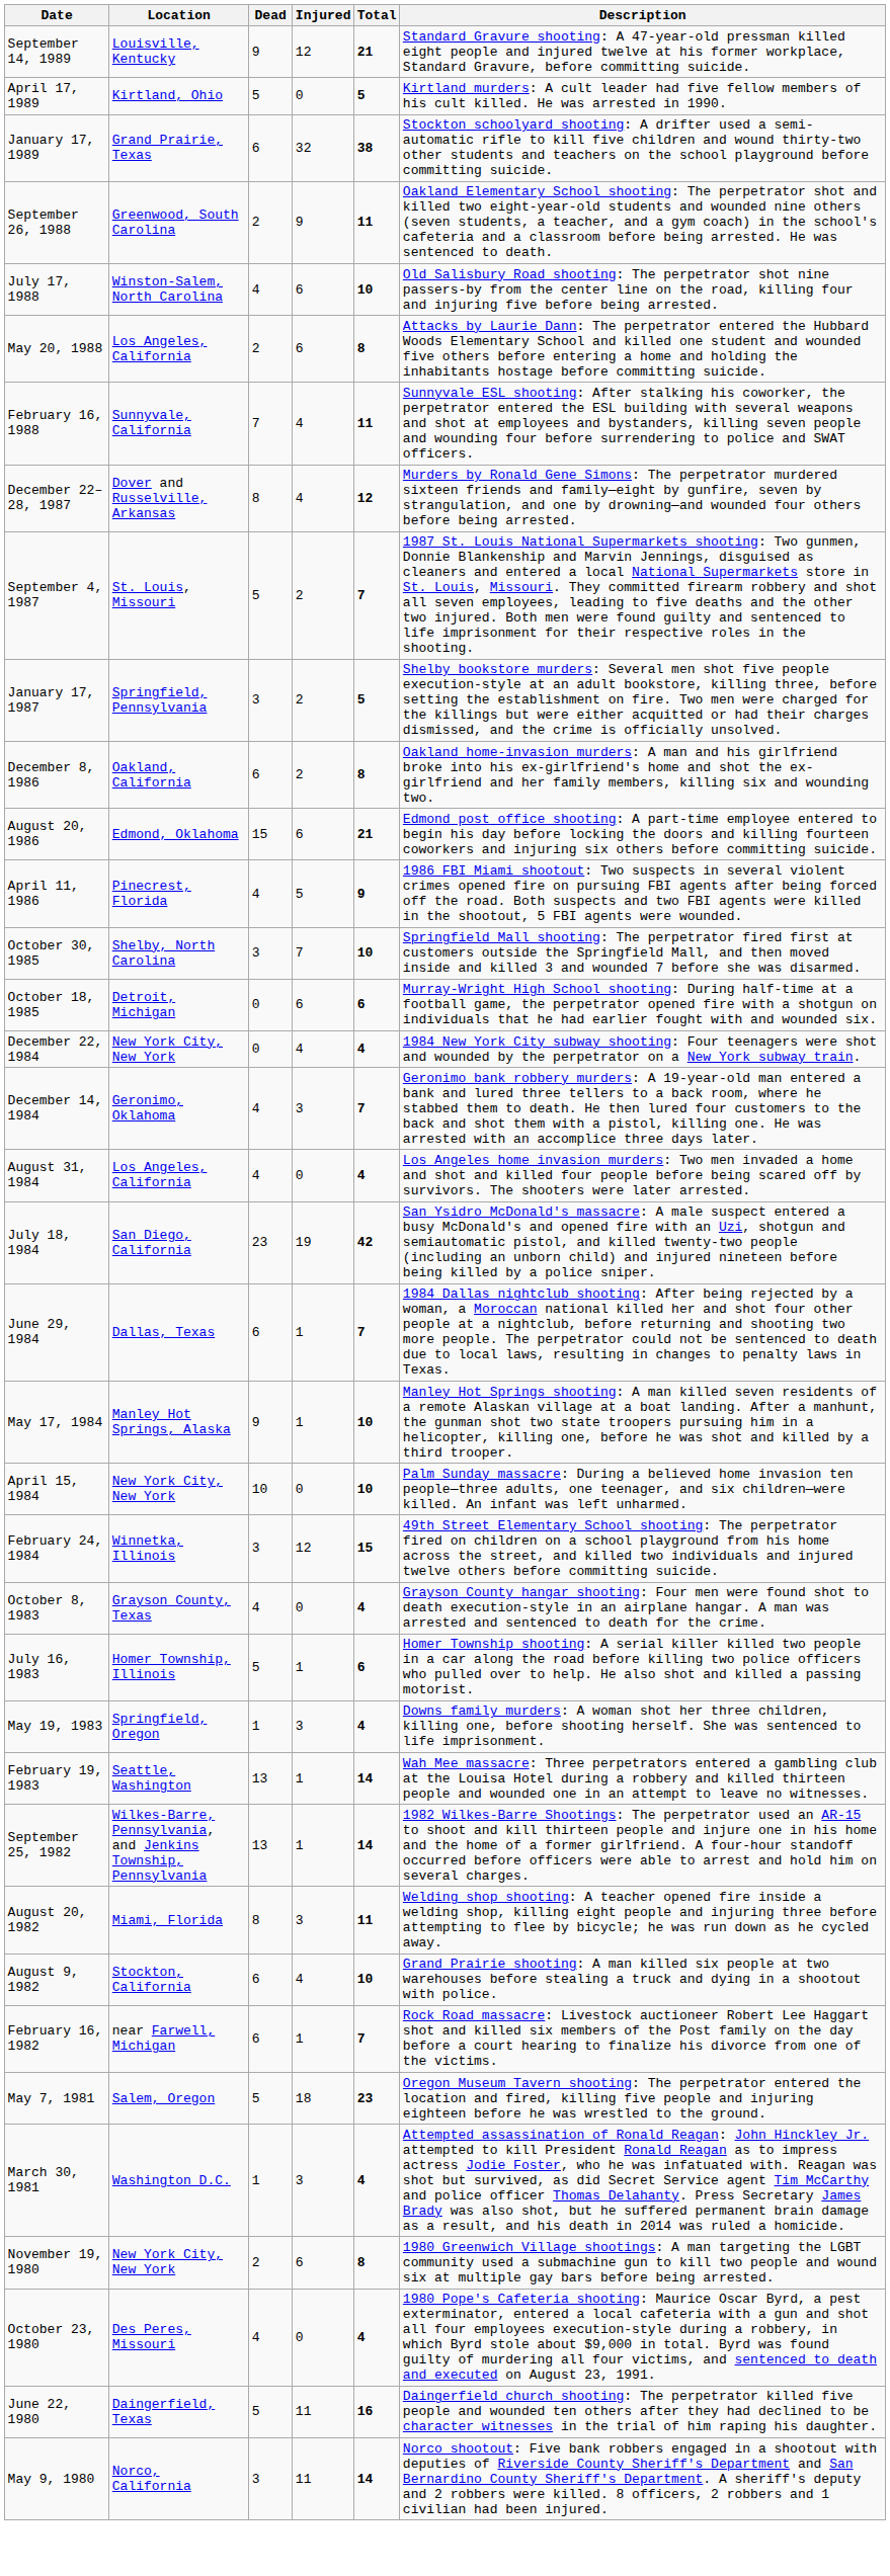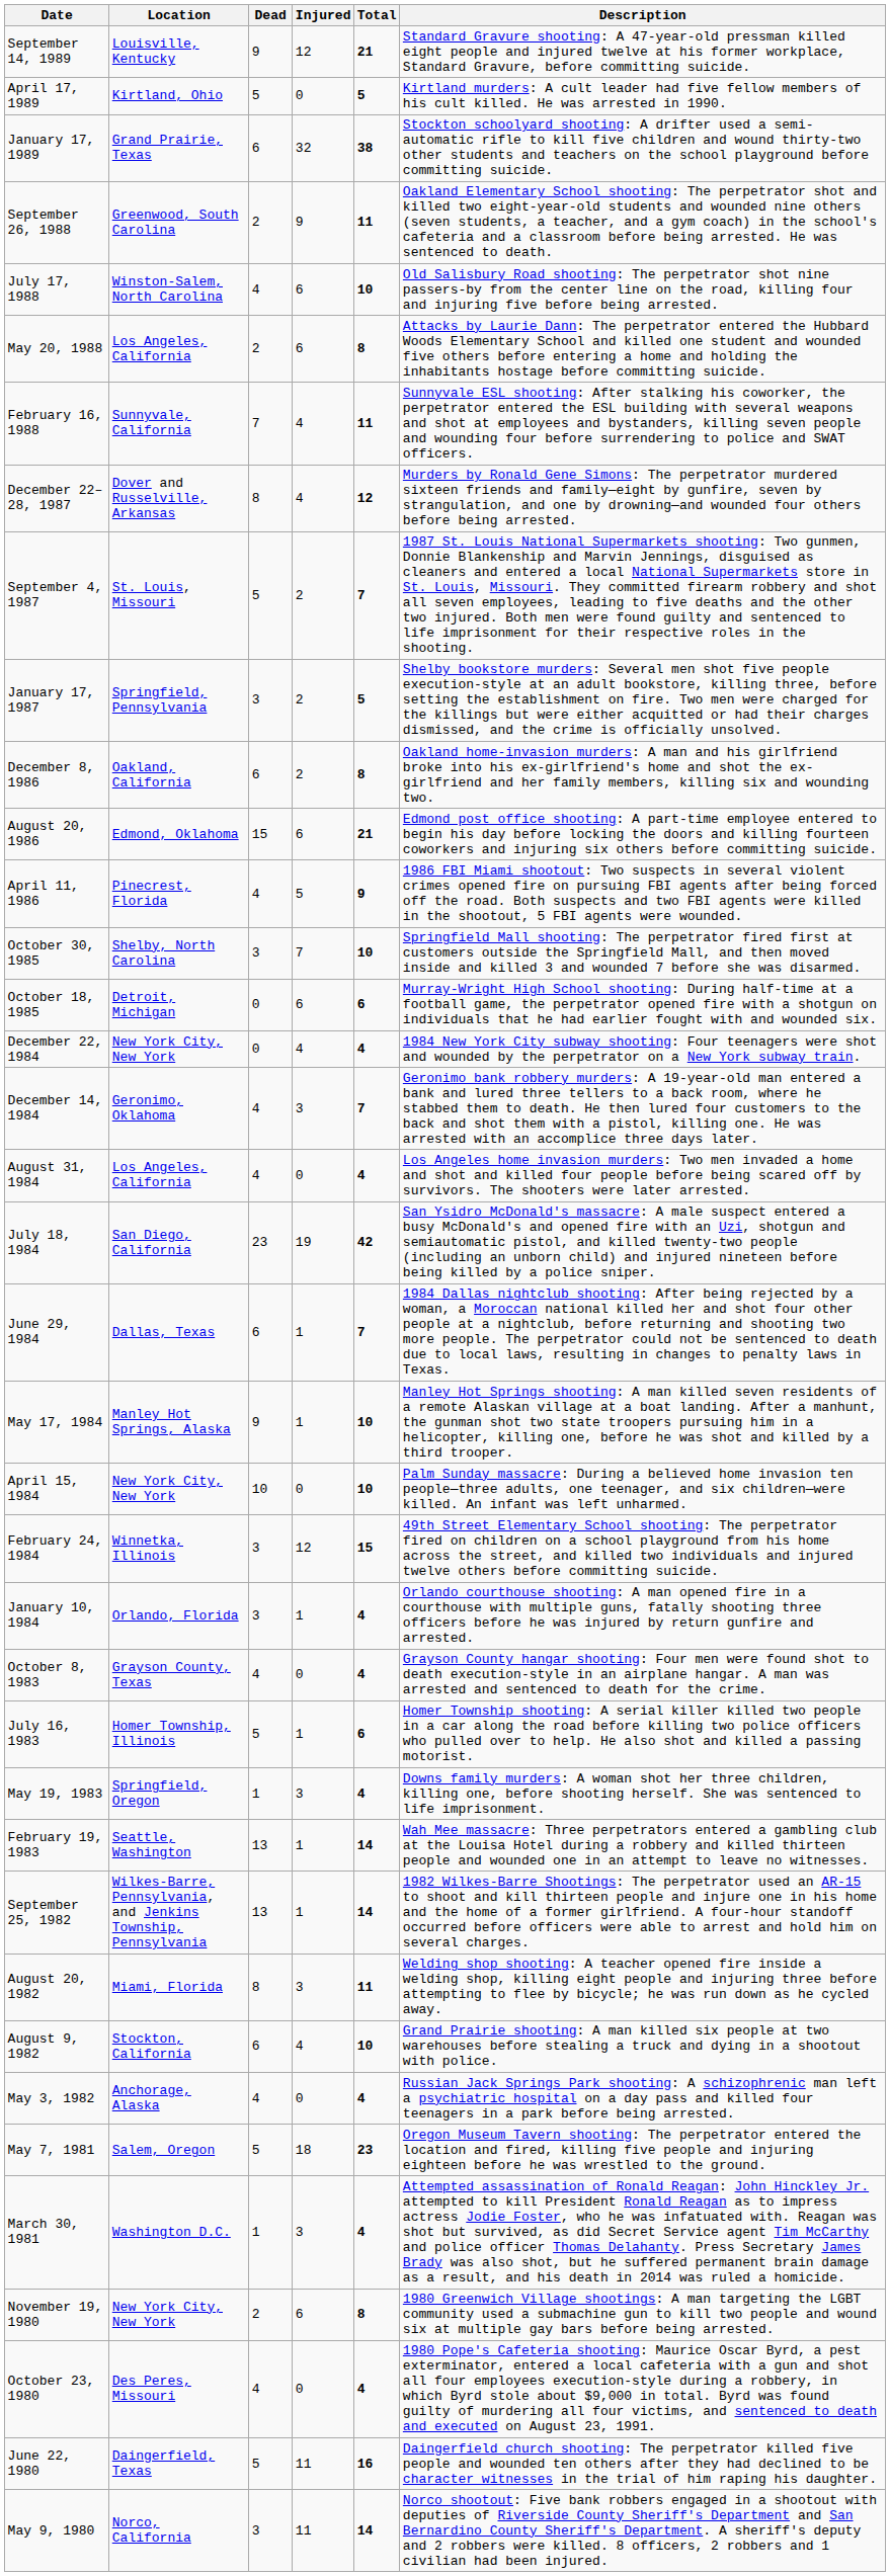 <table class="wikitable sortable">
 <tr>
 <th width=12%>Date</th>
 <th width=16%>Location</th>
 <th width=5%>Dead</th>
 <th width=5%>Injured</th>
 <th width=5%>Total</th>
 <th width=60%>Description</th>
 </tr>
 <tr>
 <td>September 14, 1989</td>
 <td><a href='#'>Louisville, Kentucky</a></td>
 <td>9</td>
 <td>12</td>
 <td><strong>21</strong></td>
 <td><a href='#'>Standard Gravure shooting</a>: A 47-year-old pressman killed eight people and injured twelve at his former workplace, Standard Gravure, before committing suicide.</td>
 </tr>
 <tr>
 <td>April 17, 1989</td>
 <td><a href='#'>Kirtland, Ohio</a></td>
 <td>5</td>
 <td>0</td>
 <td><strong>5</strong></td>
 <td><a href='#'>Kirtland murders</a>: A cult leader had five fellow members of his cult killed. He was arrested in 1990.</td>
 </tr>
 <tr>
 <td>January 17, 1989</td>
 <td><a href='#'>Grand Prairie, Texas</a></td>
 <td>6</td>
 <td>32</td>
 <td><strong>38</strong></td>
 <td><a href='#'>Stockton schoolyard shooting</a>: A drifter used a semi-automatic rifle to kill five children and wound thirty-two other students and teachers on the school playground before committing suicide.</td>
 </tr>
 <tr>
 <td>September 26, 1988</td>
 <td><a href='#'>Greenwood, South Carolina</a></td>
 <td>2</td>
 <td>9</td>
 <td><strong>11</strong></td>
 <td><a href='#'>Oakland Elementary School shooting</a>: The perpetrator shot and killed two eight-year-old students and wounded nine others (seven students, a teacher, and a gym coach) in the school's cafeteria and a classroom before being arrested. He was sentenced to death.</td>
 </tr>
 <tr>
 <td>July 17, 1988</td>
 <td><a href='#'>Winston-Salem, North Carolina</a></td>
 <td>4</td>
 <td>6</td>
 <td><strong>10</strong></td>
 <td><a href='#'>Old Salisbury Road shooting</a>: The perpetrator shot nine passers-by from the center line on the road, killing four and injuring five before being arrested.</td>
 </tr>
 <tr>
 <td>May 20, 1988</td>
 <td><a href='#'>Los Angeles, California</a></td>
 <td>2</td>
 <td>6</td>
 <td><strong>8</strong></td>
 <td><a href='#'>Attacks by Laurie Dann</a>: The perpetrator entered the Hubbard Woods Elementary School and killed one student and wounded five others before entering a home and holding the inhabitants hostage before committing suicide.</td>
 </tr>
 <tr>
 <td>February 16, 1988</td>
 <td><a href='#'>Sunnyvale, California</a></td>
 <td>7</td>
 <td>4</td>
 <td><strong>11</strong></td>
 <td><a href='#'>Sunnyvale ESL shooting</a>: After stalking his coworker, the perpetrator entered the ESL building with several weapons and shot at employees and bystanders, killing seven people and wounding four before surrendering to police and SWAT officers.</td>
 </tr>
 <tr>
 <td>December 22–28, 1987</td>
 <td><a href='#'>Dover</a> and <a href='#'>Russelville, Arkansas</a></td>
 <td>8</td>
 <td>4</td>
 <td><strong>12</strong></td>
 <td><a href='#'>Murders by Ronald Gene Simons</a>: The perpetrator murdered sixteen friends and family—eight by gunfire, seven by strangulation, and one by drowning—and wounded four others before being arrested.</td>
 </tr>
 <tr>
 <td>September 4, 1987</td>
 <td><a href='#'>St. Louis</a>, <a href='#'>Missouri</a></td>
 <td>5</td>
 <td>2</td>
 <td><strong>7</strong></td>
 <td><a href='#'>1987 St. Louis National Supermarkets shooting</a>: Two gunmen, Donnie Blankenship and Marvin Jennings, disguised as cleaners and entered a local <a href='#'>National Supermarkets</a> store in <a href='#'>St. Louis</a>, <a href='#'>Missouri</a>. They committed firearm robbery and shot all seven employees, leading to five deaths and the other two injured. Both men were found guilty and sentenced to life imprisonment for their respective roles in the shooting.</td>
 </tr>
 <tr>
 <td>January 17, 1987</td>
 <td><a href='#'>Springfield, Pennsylvania</a></td>
 <td>3</td>
 <td>2</td>
 <td><strong>5</strong></td>
 <td><a href='#'>Shelby bookstore murders</a>: Several men shot five people execution-style at an adult bookstore, killing three, before setting the establishment on fire. Two men were charged for the killings but were either acquitted or had their charges dismissed, and the crime is officially unsolved.</td>
 </tr>
 <tr>
 <td>December 8, 1986</td>
 <td><a href='#'>Oakland, California</a></td>
 <td>6</td>
 <td>2</td>
 <td><strong>8</strong></td>
 <td><a href='#'>Oakland home-invasion murders</a>: A man and his girlfriend broke into his ex-girlfriend's home and shot the ex-girlfriend and her family members, killing six and wounding two.</td>
 </tr>
 <tr>
 <td>August 20, 1986</td>
 <td><a href='#'>Edmond, Oklahoma</a></td>
 <td>15</td>
 <td>6</td>
 <td><strong>21</strong></td>
 <td><a href='#'>Edmond post office shooting</a>: A part-time employee entered to begin his day before locking the doors and killing fourteen coworkers and injuring six others before committing suicide.</td>
 </tr>
 <tr>
 <td>April 11, 1986</td>
 <td><a href='#'>Pinecrest, Florida</a></td>
 <td>4</td>
 <td>5</td>
 <td><strong>9</strong></td>
 <td><a href='#'>1986 FBI Miami shootout</a>: Two suspects in several violent crimes opened fire on pursuing FBI agents after being forced off the road. Both suspects and two FBI agents were killed in the shootout, 5 FBI agents were wounded.</td>
 </tr>
 <tr>
 <td>October 30, 1985</td>
 <td><a href='#'>Shelby, North Carolina</a></td>
 <td>3</td>
 <td>7</td>
 <td><strong>10</strong></td>
 <td><a href='#'>Springfield Mall shooting</a>: The perpetrator fired first at customers outside the Springfield Mall, and then moved inside and killed 3 and wounded 7 before she was disarmed.</td>
 </tr>
 <tr>
 <td>October 18, 1985</td>
 <td><a href='#'>Detroit, Michigan</a></td>
 <td>0</td>
 <td>6</td>
 <td><strong>6</strong></td>
 <td><a href='#'>Murray-Wright High School shooting</a>: During half-time at a football game, the perpetrator opened fire with a shotgun on individuals that he had earlier fought with and wounded six.</td>
 </tr>
 <tr>
 <td>December 22, 1984</td>
 <td><a href='#'>New York City, New York</a></td>
 <td>0</td>
 <td>4</td>
 <td><strong>4</strong></td>
 <td><a href='#'>1984 New York City subway shooting</a>: Four teenagers were shot and wounded by the perpetrator on a <a href='#'>New York subway train</a>.</td>
 </tr>
 <tr>
 <td>December 14, 1984</td>
 <td><a href='#'>Geronimo, Oklahoma</a></td>
 <td>4</td>
 <td>3</td>
 <td><strong>7</strong></td>
 <td><a href='#'>Geronimo bank robbery murders</a>: A 19-year-old man entered a bank and lured three tellers to a back room, where he stabbed them to death. He then lured four customers to the back and shot them with a pistol, killing one. He was arrested with an accomplice three days later.</td>
 </tr>
 <tr>
 <td>August 31, 1984</td>
 <td><a href='#'>Los Angeles, California</a></td>
 <td>4</td>
 <td>0</td>
 <td><strong>4</strong></td>
 <td><a href='#'>Los Angeles home invasion murders</a>: Two men invaded a home and shot and killed four people before being scared off by survivors. The shooters were later arrested.</td>
 </tr>
 <tr>
 <td>July 18, 1984</td>
 <td><a href='#'>San Diego, California</a></td>
 <td>23</td>
 <td>19</td>
 <td><strong>42</strong></td>
 <td><a href='#'>San Ysidro McDonald's massacre</a>: A male suspect entered a busy McDonald's and opened fire with an <a href='#'>Uzi</a>, shotgun and semiautomatic pistol, and killed twenty-two people (including an unborn child) and injured nineteen before being killed by a police sniper.</td>
 </tr>
 <tr>
 <td>June 29, 1984</td>
 <td><a href='#'>Dallas, Texas</a></td>
 <td>6</td>
 <td>1</td>
 <td><strong>7</strong></td>
 <td><a href='#'>1984 Dallas nightclub shooting</a>: After being rejected by a woman, a <a href='#'>Moroccan</a> national killed her and shot four other people at a nightclub, before returning and shooting two more people. The perpetrator could not be sentenced to death due to local laws, resulting in changes to penalty laws in Texas.</td>
 </tr>
 <tr>
 <td>May 17, 1984</td>
 <td><a href='#'>Manley Hot Springs, Alaska</a></td>
 <td>9</td>
 <td>1</td>
 <td><strong>10</strong></td>
 <td><a href='#'>Manley Hot Springs shooting</a>: A man killed seven residents of a remote Alaskan village at a boat landing. After a manhunt, the gunman shot two state troopers pursuing him in a helicopter, killing one, before he was shot and killed by a third trooper.</td>
 </tr>
 <tr>
 <td>April 15, 1984</td>
 <td><a href='#'>New York City, New York</a></td>
 <td>10</td>
 <td>0</td>
 <td><strong>10</strong></td>
 <td><a href='#'>Palm Sunday massacre</a>: During a believed home invasion ten people—three adults, one teenager, and six children—were killed. An infant was left unharmed.</td>
 </tr>
 <tr>
 <td>February 24, 1984</td>
 <td><a href='#'>Winnetka, Illinois</a></td>
 <td>3</td>
 <td>12</td>
 <td><strong>15</strong></td>
 <td><a href='#'>49th Street Elementary School shooting</a>: The perpetrator fired on children on a school playground from his home across the street, and killed two individuals and injured twelve others before committing suicide.</td>
 </tr>
 <tr>
+<td>January 10, 1984</td>
+<td><a href='#'>Orlando, Florida</a></td>
+<td>3</td>
+<td>1</td>
+<td><strong>4</strong></td>
+<td><a href='#'>Orlando courthouse shooting</a>: A man opened fire in a courthouse with multiple guns, fatally shooting three officers before he was injured by return gunfire and arrested.</td>
+</tr>
+<tr>
 <td>October 8, 1983</td>
 <td><a href='#'>Grayson County, Texas</a></td>
 <td>4</td>
 <td>0</td>
 <td><strong>4</strong></td>
 <td><a href='#'>Grayson County hangar shooting</a>: Four men were found shot to death execution-style in an airplane hangar. A man was arrested and sentenced to death for the crime.</td>
 </tr>
 <tr>
 <td>July 16, 1983</td>
 <td><a href='#'>Homer Township, Illinois</a></td>
 <td>5</td>
 <td>1</td>
 <td><strong>6</strong></td>
 <td><a href='#'>Homer Township shooting</a>: A serial killer killed two people in a car along the road before killing two police officers who pulled over to help. He also shot and killed a passing motorist.</td>
 </tr>
 <tr>
 <td>May 19, 1983</td>
 <td><a href='#'>Springfield, Oregon</a></td>
 <td>1</td>
 <td>3</td>
 <td><strong>4</strong></td>
 <td><a href='#'>Downs family murders</a>: A woman shot her three children, killing one, before shooting herself. She was sentenced to life imprisonment.</td>
 </tr>
 <tr>
 <td>February 19, 1983</td>
 <td><a href='#'>Seattle, Washington</a></td>
 <td>13</td>
 <td>1</td>
 <td><strong>14</strong></td>
 <td><a href='#'>Wah Mee massacre</a>: Three perpetrators entered a gambling club at the Louisa Hotel during a robbery and killed thirteen people and wounded one in an attempt to leave no witnesses.</td>
 </tr>
 <tr>
 <td>September 25, 1982</td>
 <td><a href='#'>Wilkes-Barre, Pennsylvania</a>, and <a href='#'>Jenkins Township, Pennsylvania</a></td>
 <td>13</td>
 <td>1</td>
 <td><strong>14</strong></td>
 <td><a href='#'>1982 Wilkes-Barre Shootings</a>: The perpetrator used an <a href='#'>AR-15</a> to shoot and kill thirteen people and injure one in his home and the home of a former girlfriend. A four-hour standoff occurred before officers were able to arrest and hold him on several charges.</td>
 </tr>
 <tr>
 <td>August 20, 1982</td>
 <td><a href='#'>Miami, Florida</a></td>
 <td>8</td>
 <td>3</td>
 <td><strong>11</strong></td>
 <td><a href='#'>Welding shop shooting</a>: A teacher opened fire inside a welding shop, killing eight people and injuring three before attempting to flee by bicycle; he was run down as he cycled away.</td>
 </tr>
 <tr>
 <td>August 9, 1982</td>
 <td><a href='#'>Stockton, California</a></td>
 <td>6</td>
 <td>4</td>
 <td><strong>10</strong></td>
 <td><a href='#'>Grand Prairie shooting</a>: A man killed six people at two warehouses before stealing a truck and dying in a shootout with police.</td>
 </tr>
 <tr>
-<td>February 16, 1982</td>
-<td>near <a href='#'>Farwell, Michigan</a></td>
-<td>6</td>
-<td>1</td>
-<td><strong>7</strong></td>
-<td><a href='#'>Rock Road massacre</a>: Livestock auctioneer Robert Lee Haggart shot and killed six members of the Post family on the day before a court hearing to finalize his divorce from one of the victims.</td>
+<td>May 3, 1982</td>
+<td><a href='#'>Anchorage, Alaska</a></td>
+<td>4</td>
+<td>0</td>
+<td><strong>4</strong></td>
+<td><a href='#'>Russian Jack Springs Park shooting</a>: A <a href='#'>schizophrenic</a> man left a <a href='#'>psychiatric hospital</a> on a day pass and killed four teenagers in a park before being arrested.</td>
 </tr>
 <tr>
 <td>May 7, 1981</td>
 <td><a href='#'>Salem, Oregon</a></td>
 <td>5</td>
 <td>18</td>
 <td><strong>23</strong></td>
 <td><a href='#'>Oregon Museum Tavern shooting</a>: The perpetrator entered the location and fired, killing five people and injuring eighteen before he was wrestled to the ground.</td>
 </tr>
 <tr>
 <td>March 30, 1981</td>
 <td><a href='#'>Washington D.C.</a></td>
 <td>1</td>
 <td>3</td>
 <td><strong>4</strong></td>
 <td><a href='#'>Attempted assassination of Ronald Reagan</a>: <a href='#'>John Hinckley Jr.</a> attempted to kill President <a href='#'>Ronald Reagan</a> as to impress actress <a href='#'>Jodie Foster</a>, who he was infatuated with. Reagan was shot but survived, as did Secret Service agent <a href='#'>Tim McCarthy</a> and police officer <a href='#'>Thomas Delahanty</a>. Press Secretary <a href='#'>James Brady</a> was also shot, but he suffered permanent brain damage as a result, and his death in 2014 was ruled a homicide.</td>
 </tr>
 <tr>
 <td>November 19, 1980</td>
 <td><a href='#'>New York City, New York</a></td>
 <td>2</td>
 <td>6</td>
 <td><strong>8</strong></td>
 <td><a href='#'>1980 Greenwich Village shootings</a>: A man targeting the LGBT community used a submachine gun to kill two people and wound six at multiple gay bars before being arrested.</td>
 </tr>
 <tr>
 <td>October 23, 1980</td>
 <td><a href='#'>Des Peres, Missouri</a></td>
 <td>4</td>
 <td>0</td>
 <td><strong>4</strong></td>
 <td><a href='#'>1980 Pope's Cafeteria shooting</a>: Maurice Oscar Byrd, a pest exterminator, entered a local cafeteria with a gun and shot all four employees execution-style during a robbery, in which Byrd stole about $9,000 in total. Byrd was found guilty of murdering all four victims, and <a href='#'>sentenced to death and executed</a> on August 23, 1991.</td>
 </tr>
 <tr>
 <td>June 22, 1980</td>
 <td><a href='#'>Daingerfield, Texas</a></td>
 <td>5</td>
 <td>11</td>
 <td><strong>16</strong></td>
 <td><a href='#'>Daingerfield church shooting</a>: The perpetrator killed five people and wounded ten others after they had declined to be <a href='#'>character witnesses</a> in the trial of him raping his daughter.</td>
 </tr>
 <tr>
 <td>May 9, 1980</td>
 <td><a href='#'>Norco, California</a></td>
 <td>3</td>
 <td>11</td>
 <td><strong>14</strong></td>
 <td><a href='#'>Norco shootout</a>: Five bank robbers engaged in a shootout with deputies of <a href='#'>Riverside County Sheriff's Department</a> and <a href='#'>San Bernardino County Sheriff's Department</a>. A sheriff's deputy and 2 robbers were killed. 8 officers, 2 robbers and 1 civilian had been injured.</td>
 </tr>
 </table>
